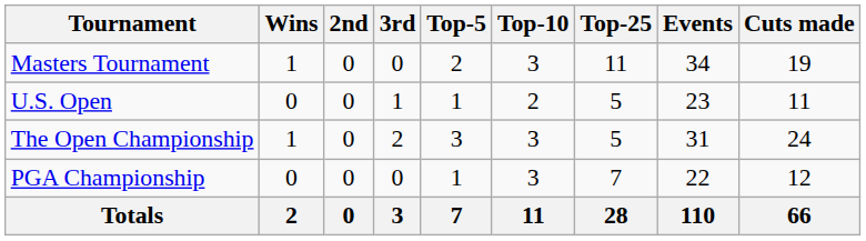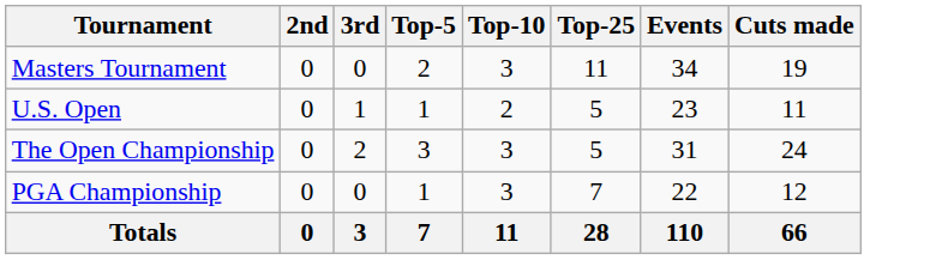 <table class=wikitable style=text-align:center>
 <tr>
 <th>Tournament</th>
-<th>Wins</th>
 <th>2nd</th>
 <th>3rd</th>
 <th>Top-5</th>
 <th>Top-10</th>
 <th>Top-25</th>
 <th>Events</th>
 <th>Cuts made</th>
 </tr>
 <tr>
 <td align=left><a href='#'>Masters Tournament</a></td>
-<td>1</td>
 <td>0</td>
 <td>0</td>
 <td>2</td>
 <td>3</td>
 <td>11</td>
 <td>34</td>
 <td>19</td>
 </tr>
 <tr>
 <td align=left><a href='#'>U.S. Open</a></td>
 <td>0</td>
-<td>0</td>
 <td>1</td>
 <td>1</td>
 <td>2</td>
 <td>5</td>
 <td>23</td>
 <td>11</td>
 </tr>
 <tr>
 <td align=left><a href='#'>The Open Championship</a></td>
-<td>1</td>
 <td>0</td>
 <td>2</td>
 <td>3</td>
 <td>3</td>
 <td>5</td>
 <td>31</td>
 <td>24</td>
 </tr>
 <tr>
 <td align=left><a href='#'>PGA Championship</a></td>
 <td>0</td>
 <td>0</td>
-<td>0</td>
 <td>1</td>
 <td>3</td>
 <td>7</td>
 <td>22</td>
 <td>12</td>
 </tr>
 <tr>
 <th>Totals</th>
-<th>2</th>
 <th>0</th>
 <th>3</th>
 <th>7</th>
 <th>11</th>
 <th>28</th>
 <th>110</th>
 <th>66</th>
 </tr>
 </table>
